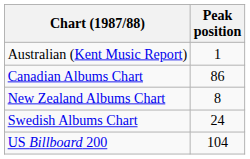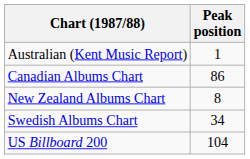 <table class="wikitable">
 <tr>
 <th>Chart (1987/88)</th>
 <th>Peak<br>position</th>
 </tr>
 <tr>
 <td>Australian (<a href='#'>Kent Music Report</a>)</td>
 <td align="center">1</td>
 </tr>
 <tr>
 <td><a href='#'>Canadian Albums Chart</a></td>
 <td align="center">86</td>
 </tr>
 <tr>
 <td><a href='#'>New Zealand Albums Chart</a></td>
 <td align="center">8</td>
 </tr>
 <tr>
 <td><a href='#'>Swedish Albums Chart</a></td>
-<td align="center">24</td>
+<td align="center">34</td>
 </tr>
 <tr>
 <td><a href='#'>US <em>Billboard</em> 200</a></td>
 <td align="center">104</td>
 </tr>
 </table>
